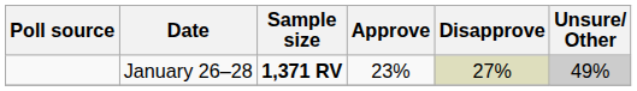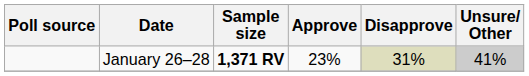 <table class="wikitable sortable collapsible" style="text-align:center;line-height:17px">
 <tr>
 <th>Poll source</th>
 <th>Date</th>
 <th>Sample<br>size</th>
 <th>Approve</th>
 <th>Disapprove</th>
 <th>Unsure/<br>Other</th>
 </tr>
 <tr>
 <td></td>
 <td>January 26–28</td>
 <td><strong>1,371 RV</strong></td>
 <td>23%</td>
-<td style="background:#DEDEBD;">27%</td>
-<td style="background:#CCCCCC;">49%</td>
+<td style="background:#DEDEBD;">31%</td>
+<td style="background:#CCCCCC;">41%</td>
 </tr>
 <tr>
 </tr>
 </table>
